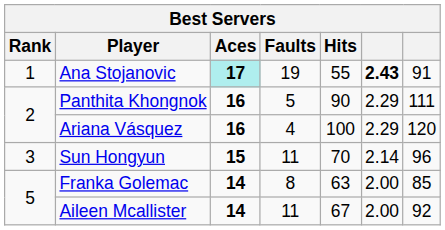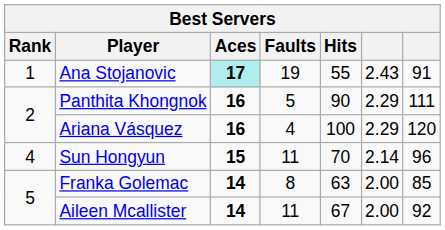 <table class="wikitable sortable" style="font-size:90%; text-align:center">
 <tr>
 <th colspan=7>Best Servers</th>
 </tr>
 <tr>
 <th class="unsortable">Rank</th>
 <th class="unsortable">Player</th>
 <th>Aces</th>
 <th>Faults</th>
 <th>Hits</th>
 <th></th>
 <th></th>
 </tr>
 <tr>
 <td>1</td>
 <td align=left> <a href='#'>Ana Stojanovic</a></td>
 <td style="background: paleturquoise;"><strong>17</strong></td>
 <td>19</td>
 <td>55</td>
-<td><strong>2.43</strong></td>
+<td>2.43</td>
 <td>91</td>
 </tr>
 <tr>
 <td rowspan=2>2</td>
 <td align=left> <a href='#'>Panthita Khongnok</a></td>
 <td><strong>16</strong></td>
 <td>5</td>
 <td>90</td>
 <td>2.29</td>
 <td>111</td>
 </tr>
 <tr>
 <td align=left> <a href='#'>Ariana Vásquez</a></td>
 <td><strong>16</strong></td>
 <td>4</td>
 <td>100</td>
 <td>2.29</td>
 <td>120</td>
 </tr>
 <tr>
-<td>3</td>
+<td>4</td>
 <td align=left> <a href='#'>Sun Hongyun</a></td>
 <td><strong>15</strong></td>
 <td>11</td>
 <td>70</td>
 <td>2.14</td>
 <td>96</td>
 </tr>
 <tr>
 <td rowspan=2>5</td>
 <td align=left> <a href='#'>Franka Golemac</a></td>
 <td><strong>14</strong></td>
 <td>8</td>
 <td>63</td>
 <td>2.00</td>
 <td>85</td>
 </tr>
 <tr>
 <td align=left> <a href='#'>Aileen Mcallister</a></td>
 <td><strong>14</strong></td>
 <td>11</td>
 <td>67</td>
 <td>2.00</td>
 <td>92</td>
 </tr>
 </table>
